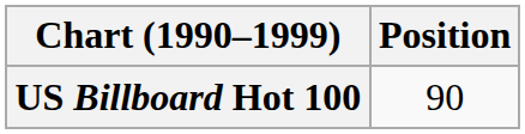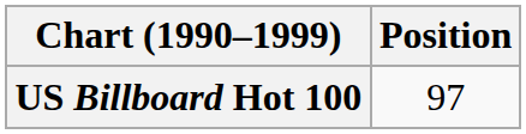 <table class="wikitable plainrowheaders" style="text-align:center">
 <tr>
 <th>Chart (1990–1999)</th>
 <th>Position</th>
 </tr>
 <tr>
 <th scope="row">US <em>Billboard</em> Hot 100</th>
-<td>90</td>
+<td>97</td>
 </tr>
 </table>
